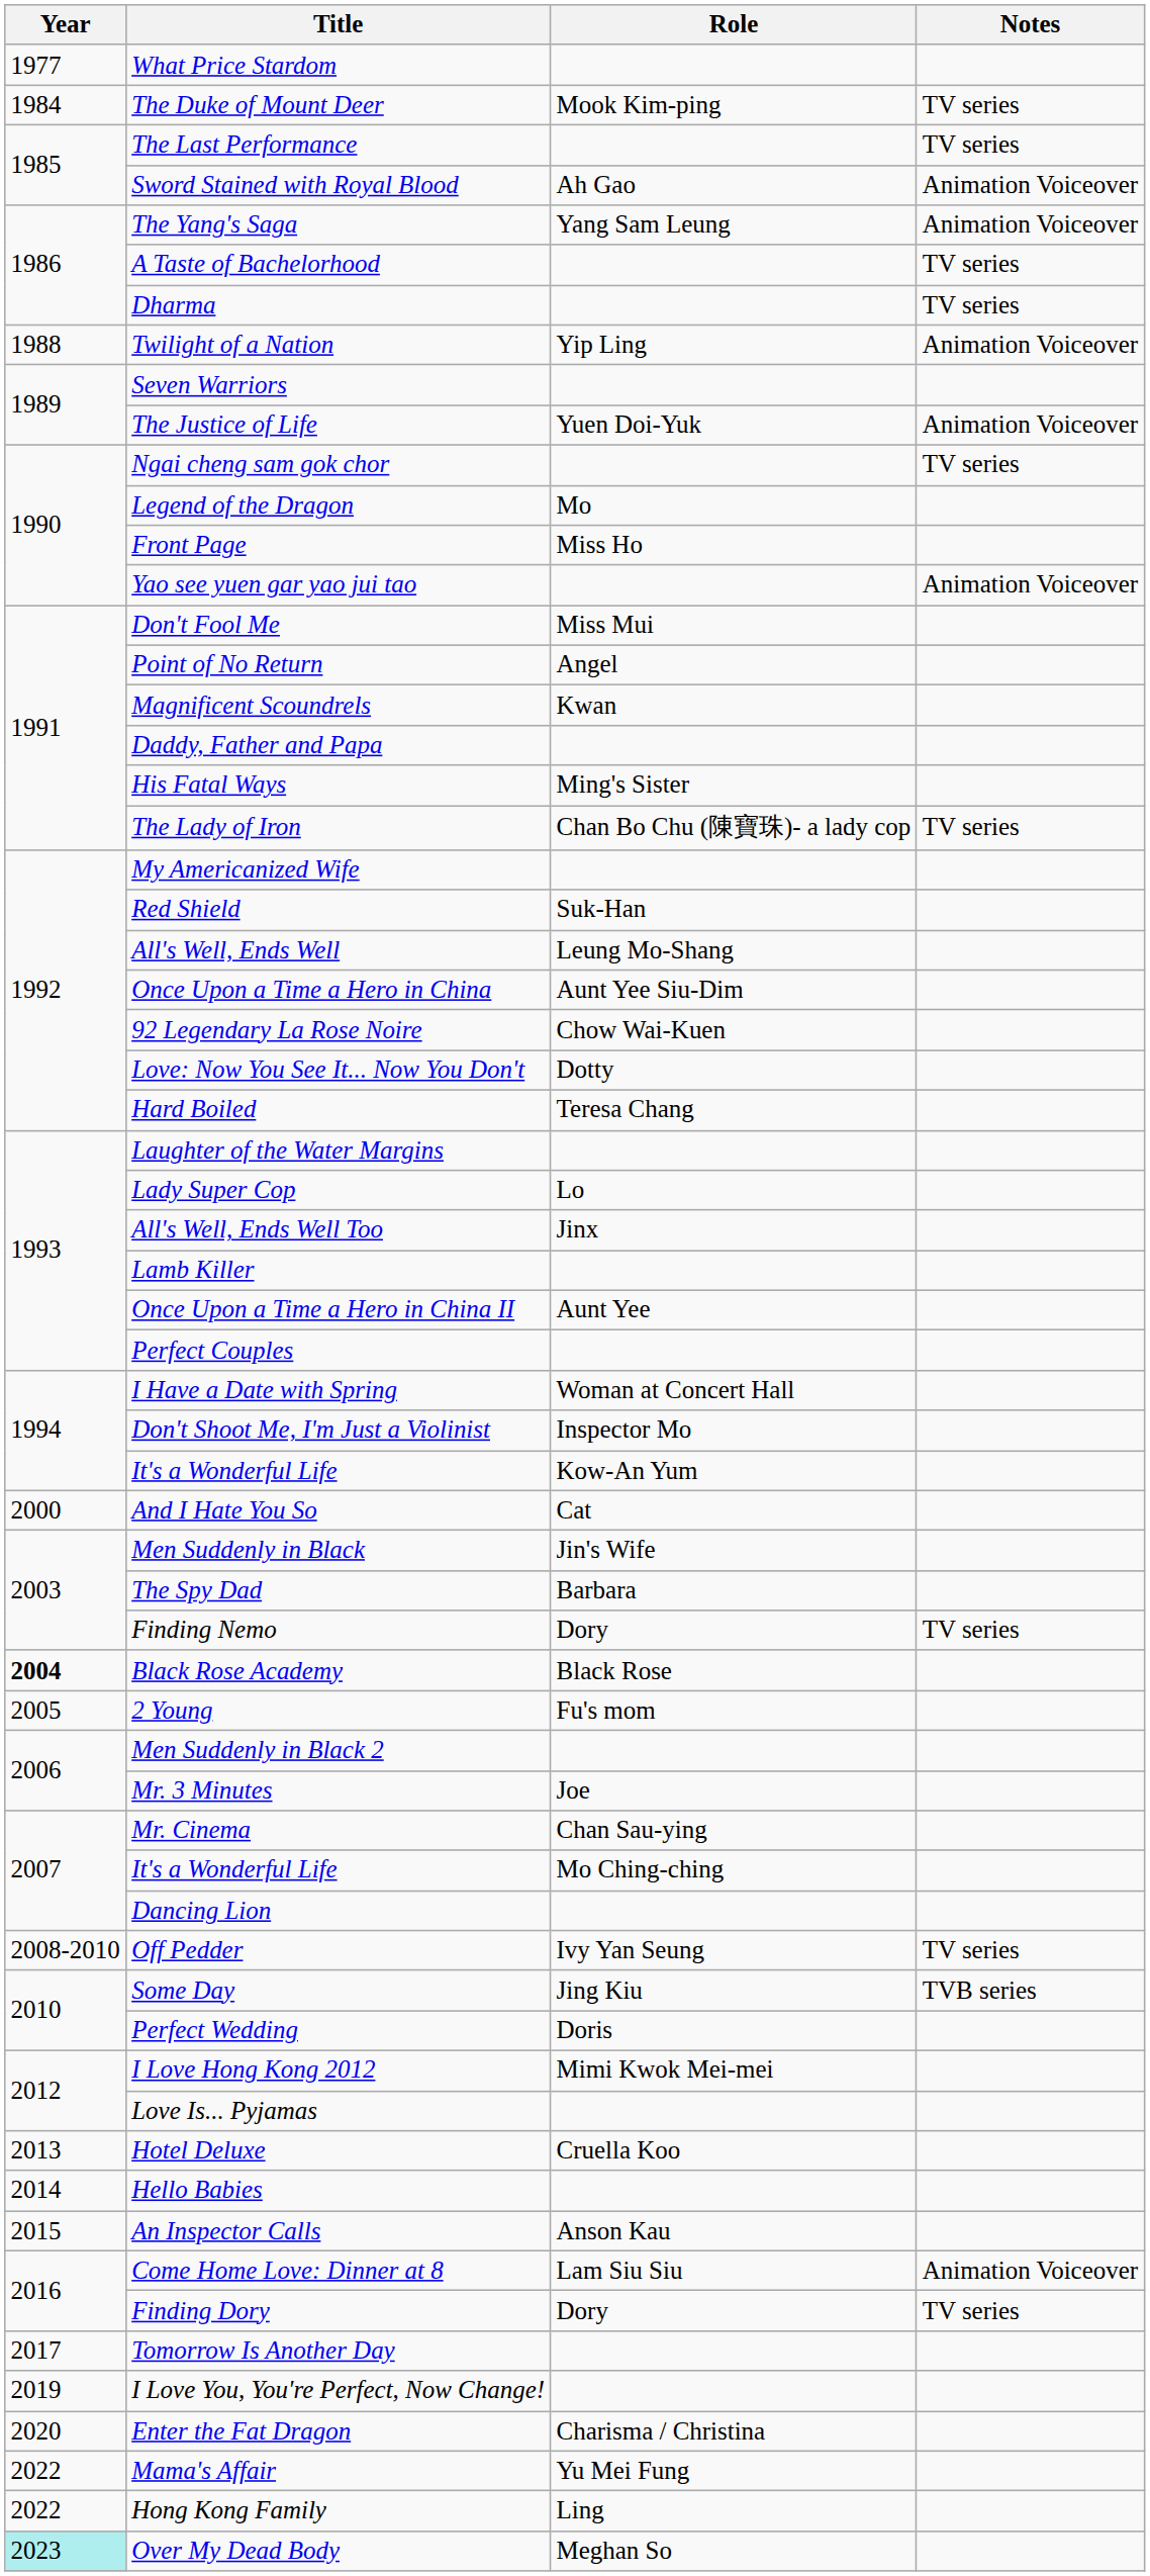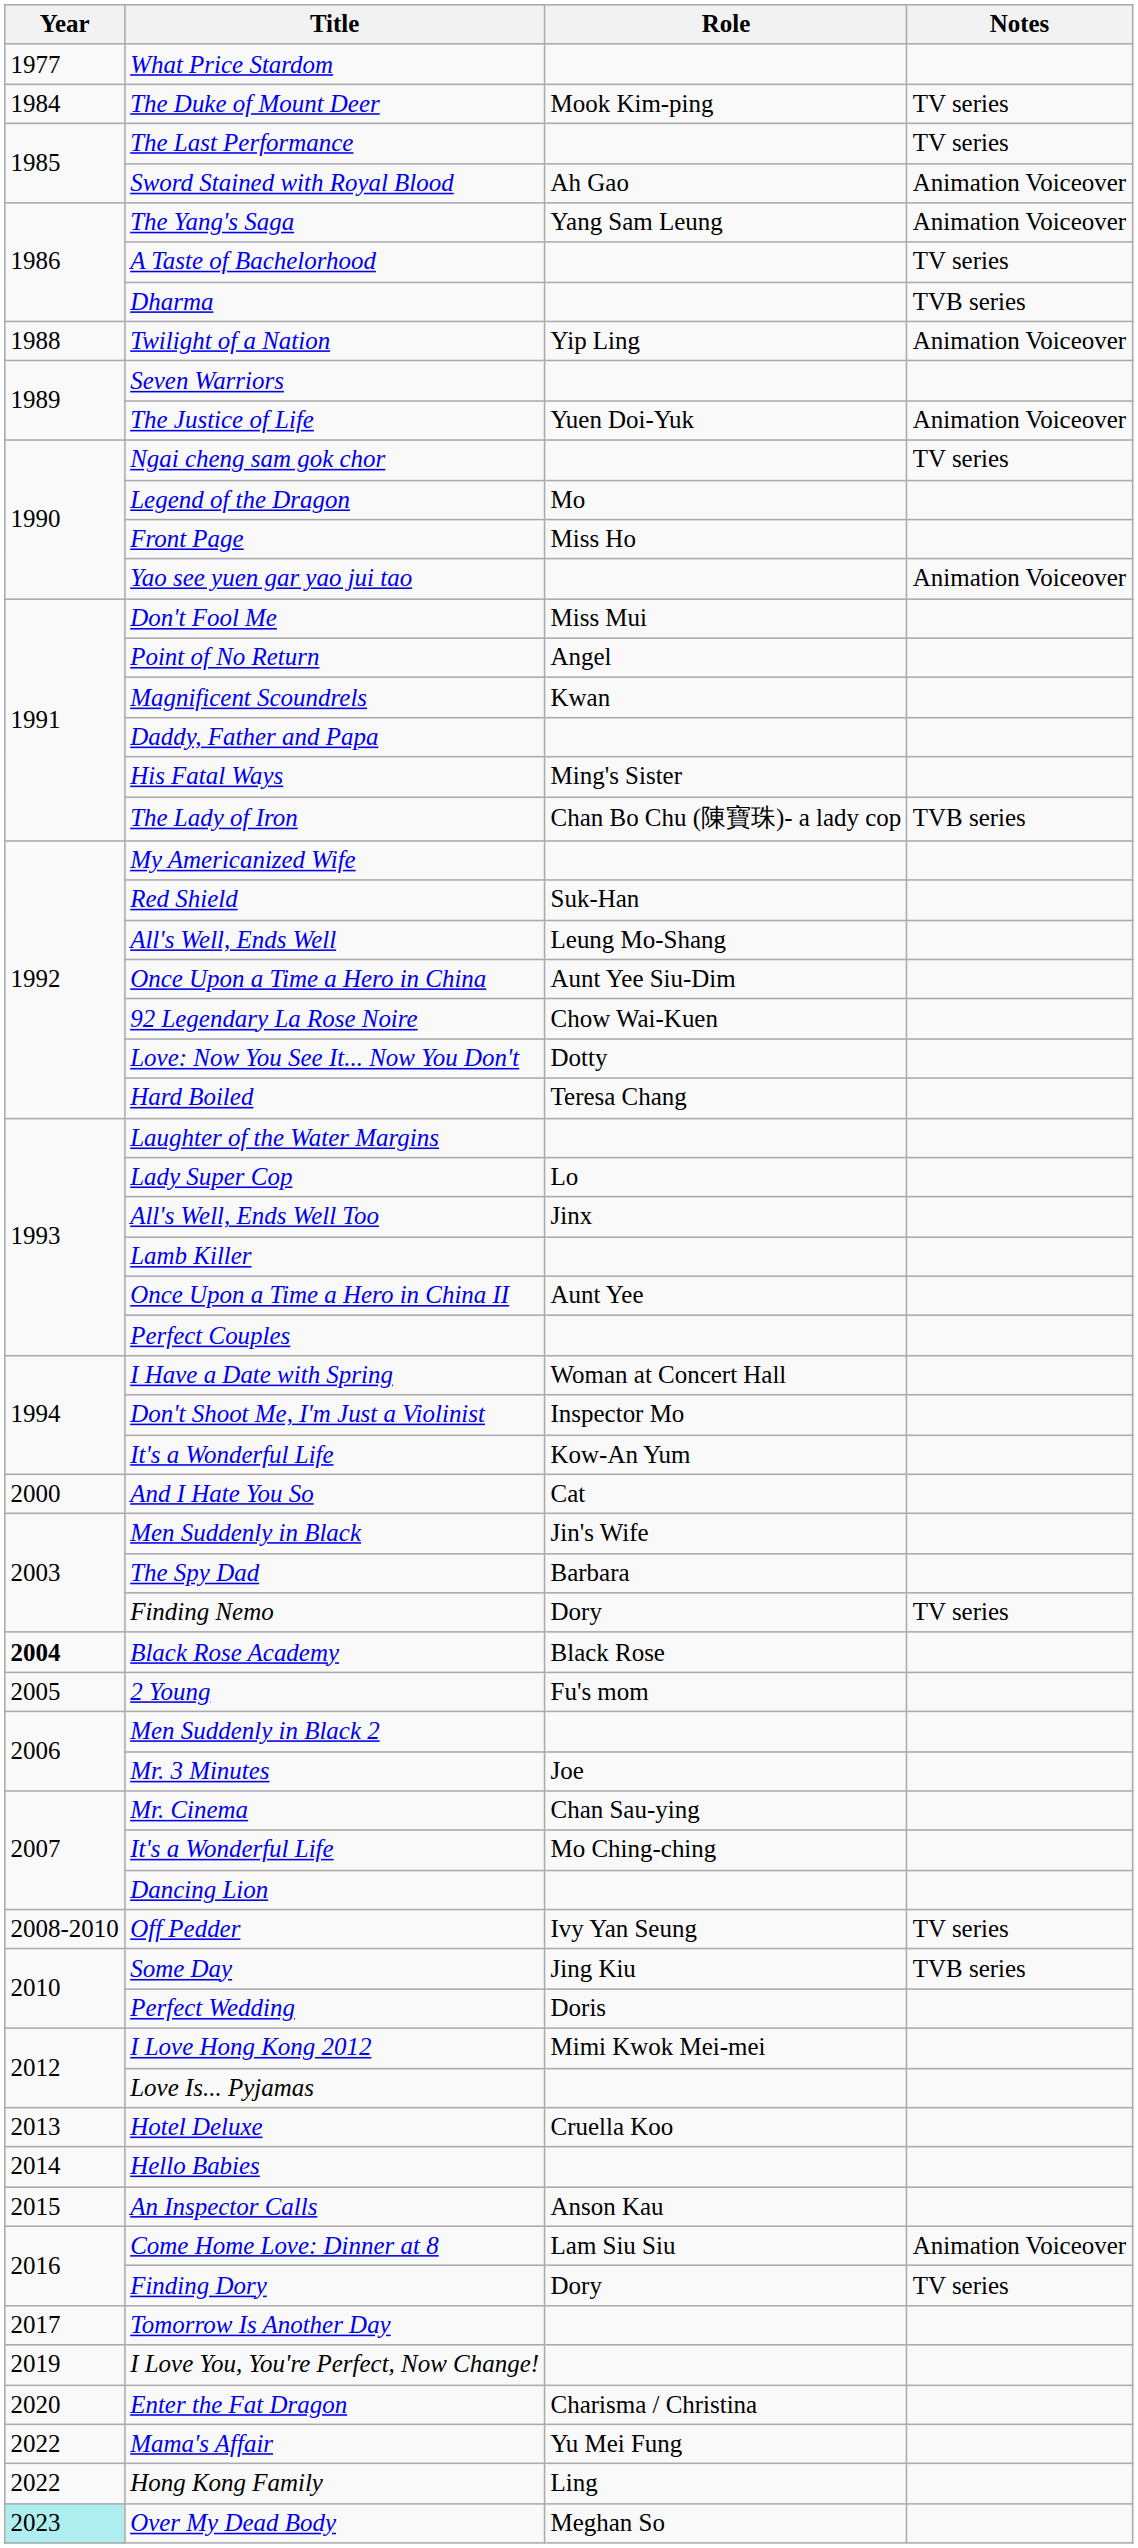 <table class="wikitable sortable">
 <tr>
 <th>Year</th>
 <th>Title</th>
 <th>Role</th>
 <th class="unsortable">Notes</th>
 </tr>
 <tr>
 <td>1977</td>
 <td><em><a href='#'>What Price Stardom</a></em></td>
 <td></td>
 <td></td>
 </tr>
 <tr>
 <td>1984</td>
 <td><em><a href='#'>The Duke of Mount Deer</a></em></td>
 <td>Mook Kim-ping</td>
 <td>TV series</td>
 </tr>
 <tr>
 <td rowspan="2">1985</td>
 <td><em><a href='#'>The Last Performance</a></em></td>
 <td></td>
 <td>TV series</td>
 </tr>
 <tr>
 <td><em><a href='#'>Sword Stained with Royal Blood</a></em></td>
 <td>Ah Gao</td>
 <td>Animation Voiceover</td>
 </tr>
 <tr>
 <td rowspan="3">1986</td>
 <td><em><a href='#'>The Yang's Saga</a></em></td>
 <td>Yang Sam Leung</td>
 <td>Animation Voiceover</td>
 </tr>
 <tr>
 <td><em><a href='#'>A Taste of Bachelorhood</a></em></td>
 <td></td>
 <td>TV series</td>
 </tr>
 <tr>
 <td><em><a href='#'>Dharma</a></em></td>
 <td></td>
-<td>TV series</td>
+<td>TVB series</td>
 </tr>
 <tr>
 <td>1988</td>
 <td><em><a href='#'>Twilight of a Nation</a></em></td>
 <td>Yip Ling</td>
 <td>Animation Voiceover</td>
 </tr>
 <tr>
 <td rowspan="2">1989</td>
 <td><em><a href='#'>Seven Warriors</a></em></td>
 <td></td>
 <td></td>
 </tr>
 <tr>
 <td><em><a href='#'>The Justice of Life</a></em></td>
 <td>Yuen Doi-Yuk</td>
 <td>Animation Voiceover</td>
 </tr>
 <tr>
 <td rowspan="4">1990</td>
 <td><em><a href='#'>Ngai cheng sam gok chor</a></em></td>
 <td></td>
 <td>TV series</td>
 </tr>
 <tr>
 <td><em><a href='#'>Legend of the Dragon</a></em></td>
 <td>Mo</td>
 <td></td>
 </tr>
 <tr>
 <td><em><a href='#'>Front Page</a></em></td>
 <td>Miss Ho</td>
 <td></td>
 </tr>
 <tr>
 <td><em><a href='#'>Yao see yuen gar yao jui tao</a></em></td>
 <td></td>
 <td>Animation Voiceover</td>
 </tr>
 <tr>
 <td rowspan="6">1991</td>
 <td><em><a href='#'>Don't Fool Me</a></em></td>
 <td>Miss Mui</td>
 <td></td>
 </tr>
 <tr>
 <td><em><a href='#'>Point of No Return</a></em></td>
 <td>Angel</td>
 <td></td>
 </tr>
 <tr>
 <td><em><a href='#'>Magnificent Scoundrels</a></em></td>
 <td>Kwan</td>
 <td></td>
 </tr>
 <tr>
 <td><em><a href='#'>Daddy, Father and Papa</a></em></td>
 <td></td>
 <td></td>
 </tr>
 <tr>
 <td><em><a href='#'>His Fatal Ways</a></em></td>
 <td>Ming's Sister</td>
 <td></td>
 </tr>
 <tr>
 <td><em><a href='#'>The Lady of Iron</a></em></td>
 <td>Chan Bo Chu (陳寶珠)- a lady cop</td>
-<td>TV series</td>
+<td>TVB series</td>
 </tr>
 <tr>
 <td rowspan="7">1992</td>
 <td><em><a href='#'>My Americanized Wife</a></em></td>
 <td></td>
 <td></td>
 </tr>
 <tr>
 <td><em><a href='#'>Red Shield</a></em></td>
 <td>Suk-Han</td>
 <td></td>
 </tr>
 <tr>
 <td><em><a href='#'>All's Well, Ends Well</a></em></td>
 <td>Leung Mo-Shang</td>
 <td></td>
 </tr>
 <tr>
 <td><em><a href='#'>Once Upon a Time a Hero in China</a></em></td>
 <td>Aunt Yee Siu-Dim</td>
 <td></td>
 </tr>
 <tr>
 <td><em><a href='#'>92 Legendary La Rose Noire</a></em></td>
 <td>Chow Wai-Kuen</td>
 <td></td>
 </tr>
 <tr>
 <td><em><a href='#'>Love: Now You See It... Now You Don't</a></em></td>
 <td>Dotty</td>
 <td></td>
 </tr>
 <tr>
 <td><em><a href='#'>Hard Boiled</a></em></td>
 <td>Teresa Chang</td>
 <td></td>
 </tr>
 <tr>
 <td rowspan="6">1993</td>
 <td><em><a href='#'>Laughter of the Water Margins</a></em></td>
 <td></td>
 <td></td>
 </tr>
 <tr>
 <td><em><a href='#'>Lady Super Cop</a></em></td>
 <td>Lo</td>
 <td></td>
 </tr>
 <tr>
 <td><em><a href='#'>All's Well, Ends Well Too</a></em></td>
 <td>Jinx</td>
 <td></td>
 </tr>
 <tr>
 <td><em><a href='#'>Lamb Killer</a></em></td>
 <td></td>
 <td></td>
 </tr>
 <tr>
 <td><em><a href='#'>Once Upon a Time a Hero in China II</a></em></td>
 <td>Aunt Yee</td>
 <td></td>
 </tr>
 <tr>
 <td><em><a href='#'>Perfect Couples</a></em></td>
 <td></td>
 <td></td>
 </tr>
 <tr>
 <td rowspan="3">1994</td>
 <td><em><a href='#'>I Have a Date with Spring</a></em></td>
 <td>Woman at Concert Hall</td>
 <td></td>
 </tr>
 <tr>
 <td><em><a href='#'>Don't Shoot Me, I'm Just a Violinist</a></em></td>
 <td>Inspector Mo</td>
 <td></td>
 </tr>
 <tr>
 <td><em><a href='#'>It's a Wonderful Life</a></em></td>
 <td>Kow-An Yum</td>
 <td></td>
 </tr>
 <tr>
 <td>2000</td>
 <td><em><a href='#'>And I Hate You So</a></em></td>
 <td>Cat</td>
 <td></td>
 </tr>
 <tr>
 <td rowspan="3">2003</td>
 <td><em><a href='#'>Men Suddenly in Black</a></em></td>
 <td>Jin's Wife</td>
 <td></td>
 </tr>
 <tr>
 <td><em><a href='#'>The Spy Dad</a></em></td>
 <td>Barbara</td>
 <td></td>
 </tr>
 <tr>
 <td><em>Finding Nemo</em></td>
 <td>Dory</td>
 <td>TV series</td>
 </tr>
 <tr>
 <td><strong>2004</strong></td>
 <td><em><a href='#'>Black Rose Academy</a></em></td>
 <td>Black Rose</td>
 <td></td>
 </tr>
 <tr>
 <td>2005</td>
 <td><em><a href='#'>2 Young</a></em></td>
 <td>Fu's mom</td>
 <td></td>
 </tr>
 <tr>
 <td rowspan="2">2006</td>
 <td><em><a href='#'>Men Suddenly in Black 2</a></em></td>
 <td></td>
 <td></td>
 </tr>
 <tr>
 <td><em><a href='#'>Mr. 3 Minutes</a></em></td>
 <td>Joe</td>
 <td></td>
 </tr>
 <tr>
 <td rowspan="3">2007</td>
 <td><em><a href='#'>Mr. Cinema</a></em></td>
 <td>Chan Sau-ying</td>
 <td></td>
 </tr>
 <tr>
 <td><em><a href='#'>It's a Wonderful Life</a></em></td>
 <td>Mo Ching-ching</td>
 <td></td>
 </tr>
 <tr>
 <td><em><a href='#'>Dancing Lion</a></em></td>
 <td></td>
 <td></td>
 </tr>
 <tr>
 <td>2008-2010</td>
 <td><em><a href='#'>Off Pedder</a></em></td>
 <td>Ivy Yan Seung</td>
 <td>TV series</td>
 </tr>
 <tr>
 <td rowspan=2>2010</td>
 <td><em><a href='#'>Some Day</a></em></td>
 <td>Jing Kiu</td>
 <td>TVB series</td>
 </tr>
 <tr>
 <td><em><a href='#'>Perfect Wedding</a></em></td>
 <td>Doris</td>
 <td></td>
 </tr>
 <tr>
 <td rowspan=2>2012</td>
 <td><em><a href='#'>I Love Hong Kong 2012</a></em></td>
 <td>Mimi Kwok Mei-mei</td>
 <td></td>
 </tr>
 <tr>
 <td><em>Love Is... Pyjamas</em></td>
 <td></td>
 <td></td>
 </tr>
 <tr>
 <td>2013</td>
 <td><em><a href='#'>Hotel Deluxe</a></em></td>
 <td>Cruella Koo</td>
 <td></td>
 </tr>
 <tr>
 <td>2014</td>
 <td><em><a href='#'>Hello Babies</a></em></td>
 <td></td>
 <td></td>
 </tr>
 <tr>
 <td>2015</td>
 <td><em><a href='#'>An Inspector Calls</a></em></td>
 <td>Anson Kau</td>
 <td></td>
 </tr>
 <tr>
 <td rowspan=2>2016</td>
 <td><em><a href='#'>Come Home Love: Dinner at 8</a></em></td>
 <td>Lam Siu Siu</td>
 <td>Animation Voiceover</td>
 </tr>
 <tr>
 <td><em><a href='#'>Finding Dory</a></em></td>
 <td>Dory</td>
 <td>TV series</td>
 </tr>
 <tr>
 <td>2017</td>
 <td><em><a href='#'>Tomorrow Is Another Day</a></em></td>
 <td></td>
 <td></td>
 </tr>
 <tr>
 <td>2019</td>
 <td><em>I Love You, You're Perfect, Now Change!</em></td>
 <td></td>
 <td></td>
 </tr>
 <tr>
 <td>2020</td>
 <td><em><a href='#'>Enter the Fat Dragon</a></em></td>
 <td>Charisma / Christina</td>
 <td></td>
 </tr>
 <tr>
 <td>2022</td>
 <td><em><a href='#'>Mama's Affair</a></em></td>
 <td>Yu Mei Fung</td>
 <td></td>
 </tr>
 <tr>
 <td>2022</td>
 <td><em>Hong Kong Family</em></td>
 <td>Ling</td>
 <td></td>
 </tr>
 <tr>
 <td style="background: paleturquoise;">2023</td>
 <td><em><a href='#'>Over My Dead Body</a></em></td>
 <td>Meghan So</td>
 <td></td>
 </tr>
 </table>
